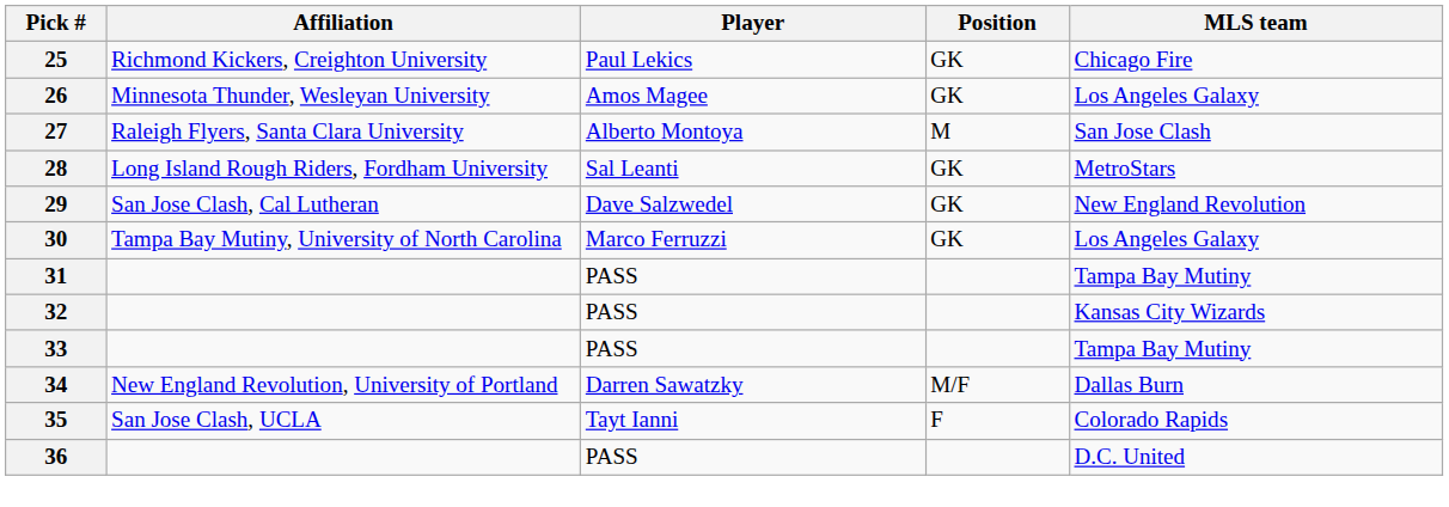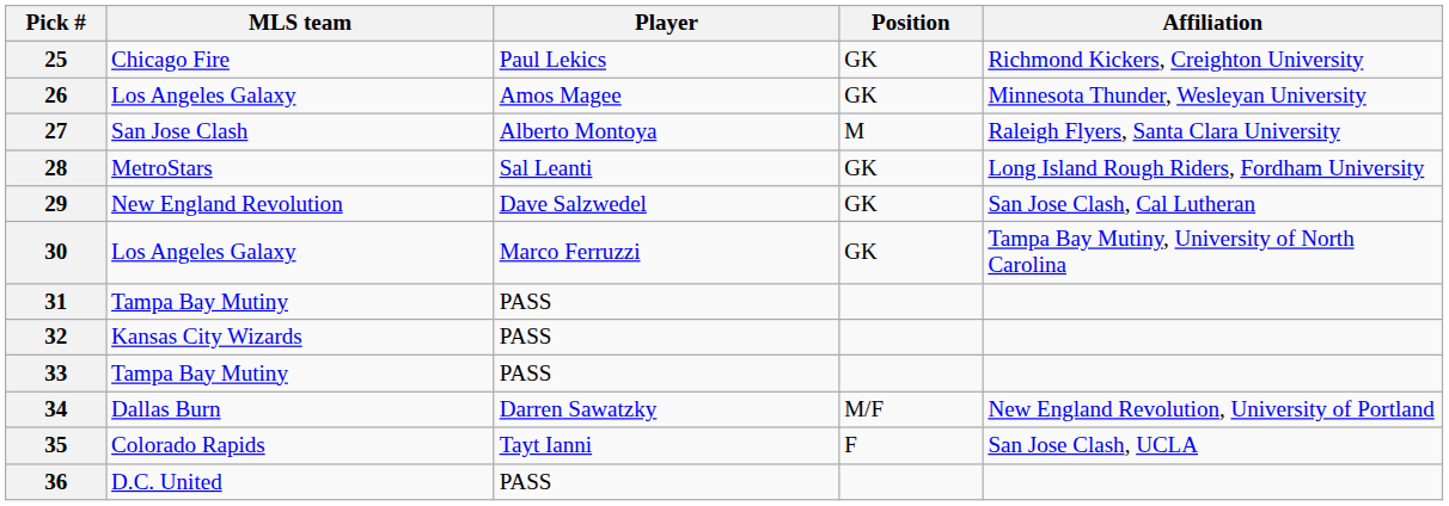 <table class="wikitable sortable" style="width:80%">
 <tr>
 <th width=7%>Pick #</th>
-<th width=33%>Affiliation</th>
+<th width=27%>MLS team</th>
 <th width=24%>Player</th>
 <th width=10%>Position</th>
-<th width=27%>MLS team</th>
+<th width=33%>Affiliation</th>
 </tr>
 <tr>
 <th>25</th>
-<td><a href='#'>Richmond Kickers</a>, <a href='#'>Creighton University</a></td>
+<td><a href='#'>Chicago Fire</a></td>
 <td><a href='#'>Paul Lekics</a></td>
 <td>GK</td>
-<td><a href='#'>Chicago Fire</a></td>
+<td><a href='#'>Richmond Kickers</a>, <a href='#'>Creighton University</a></td>
 </tr>
 <tr>
 <th>26</th>
-<td><a href='#'>Minnesota Thunder</a>, <a href='#'>Wesleyan University</a></td>
+<td><a href='#'>Los Angeles Galaxy</a></td>
 <td><a href='#'>Amos Magee</a></td>
 <td>GK</td>
-<td><a href='#'>Los Angeles Galaxy</a></td>
+<td><a href='#'>Minnesota Thunder</a>, <a href='#'>Wesleyan University</a></td>
 </tr>
 <tr>
 <th>27</th>
-<td><a href='#'>Raleigh Flyers</a>, <a href='#'>Santa Clara University</a></td>
+<td><a href='#'>San Jose Clash</a></td>
 <td><a href='#'>Alberto Montoya</a></td>
 <td>M</td>
-<td><a href='#'>San Jose Clash</a></td>
+<td><a href='#'>Raleigh Flyers</a>, <a href='#'>Santa Clara University</a></td>
 </tr>
 <tr>
 <th>28</th>
-<td><a href='#'>Long Island Rough Riders</a>, <a href='#'>Fordham University</a></td>
+<td><a href='#'>MetroStars</a></td>
 <td><a href='#'>Sal Leanti</a></td>
 <td>GK</td>
-<td><a href='#'>MetroStars</a></td>
+<td><a href='#'>Long Island Rough Riders</a>, <a href='#'>Fordham University</a></td>
 </tr>
 <tr>
 <th>29</th>
-<td><a href='#'>San Jose Clash</a>, <a href='#'>Cal Lutheran</a></td>
+<td><a href='#'>New England Revolution</a></td>
 <td><a href='#'>Dave Salzwedel</a></td>
 <td>GK</td>
-<td><a href='#'>New England Revolution</a></td>
+<td><a href='#'>San Jose Clash</a>, <a href='#'>Cal Lutheran</a></td>
 </tr>
 <tr>
 <th>30</th>
-<td><a href='#'>Tampa Bay Mutiny</a>, <a href='#'>University of North Carolina</a></td>
+<td><a href='#'>Los Angeles Galaxy</a></td>
 <td><a href='#'>Marco Ferruzzi</a></td>
 <td>GK</td>
-<td><a href='#'>Los Angeles Galaxy</a></td>
+<td><a href='#'>Tampa Bay Mutiny</a>, <a href='#'>University of North Carolina</a></td>
 </tr>
 <tr>
 <th>31</th>
-<td></td>
+<td><a href='#'>Tampa Bay Mutiny</a></td>
 <td>PASS</td>
 <td></td>
-<td><a href='#'>Tampa Bay Mutiny</a></td>
+<td></td>
 </tr>
 <tr>
 <th>32</th>
-<td></td>
+<td><a href='#'>Kansas City Wizards</a></td>
 <td>PASS</td>
 <td></td>
-<td><a href='#'>Kansas City Wizards</a></td>
+<td></td>
 </tr>
 <tr>
 <th>33</th>
-<td></td>
+<td><a href='#'>Tampa Bay Mutiny</a></td>
 <td>PASS</td>
 <td></td>
-<td><a href='#'>Tampa Bay Mutiny</a></td>
+<td></td>
 </tr>
 <tr>
 <th>34</th>
-<td><a href='#'>New England Revolution</a>, <a href='#'>University of Portland</a></td>
+<td><a href='#'>Dallas Burn</a></td>
 <td><a href='#'>Darren Sawatzky</a></td>
 <td>M/F</td>
-<td><a href='#'>Dallas Burn</a></td>
+<td><a href='#'>New England Revolution</a>, <a href='#'>University of Portland</a></td>
 </tr>
 <tr>
 <th>35</th>
-<td><a href='#'>San Jose Clash</a>, <a href='#'>UCLA</a></td>
+<td><a href='#'>Colorado Rapids</a></td>
 <td><a href='#'>Tayt Ianni</a></td>
 <td>F</td>
-<td><a href='#'>Colorado Rapids</a></td>
+<td><a href='#'>San Jose Clash</a>, <a href='#'>UCLA</a></td>
 </tr>
 <tr>
 <th>36</th>
-<td></td>
+<td><a href='#'>D.C. United</a></td>
 <td>PASS</td>
 <td></td>
-<td><a href='#'>D.C. United</a></td>
+<td></td>
 </tr>
 </table>
